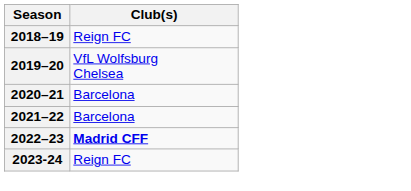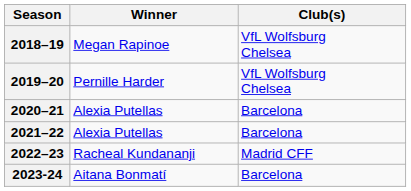 <table class="wikitable">
 <tr>
 <th width="70">Season</th>
+<th width="190">Winner</th>
 <th width="190">Club(s)</th>
 </tr>
 <tr>
 <th style="text-align:center">2018–19</th>
-<td> <a href='#'>Reign FC</a></td>
+<td> <a href='#'>Megan Rapinoe</a></td>
+<td> <a href='#'>VfL Wolfsburg</a><br> <a href='#'>Chelsea</a></td>
 </tr>
 <tr>
 <th style="text-align:center">2019–20</th>
+<td> <a href='#'>Pernille Harder</a></td>
 <td> <a href='#'>VfL Wolfsburg</a><br> <a href='#'>Chelsea</a></td>
 </tr>
 <tr>
 <th>2020–21</th>
+<td> <a href='#'>Alexia Putellas</a></td>
 <td> <a href='#'>Barcelona</a></td>
 </tr>
 <tr>
 <th>2021–22</th>
+<td> <a href='#'>Alexia Putellas</a></td>
 <td> <a href='#'>Barcelona</a></td>
 </tr>
 <tr>
 <th>2022–23</th>
-<td><strong> <a href='#'>Madrid CFF</a></strong></td>
+<td> <a href='#'>Racheal Kundananji</a></td>
+<td> <a href='#'>Madrid CFF</a></td>
 </tr>
 <tr>
 <th>2023-24</th>
-<td> <a href='#'>Reign FC</a></td>
+<td> <a href='#'>Aitana Bonmatí</a></td>
+<td> <a href='#'>Barcelona</a></td>
 </tr>
 </table>
